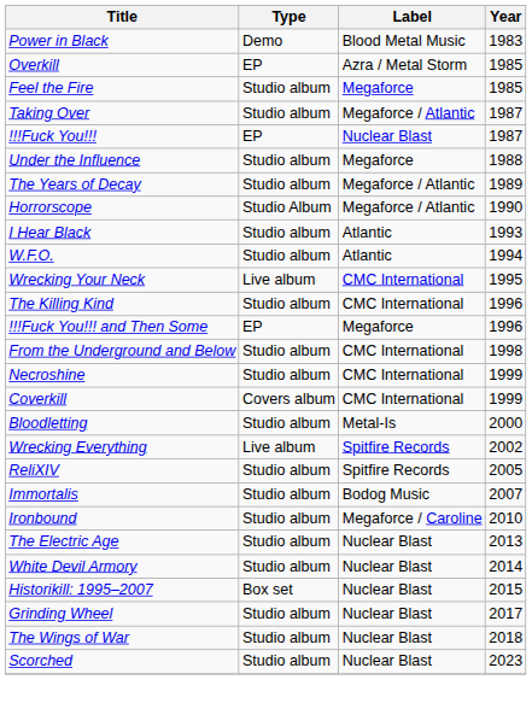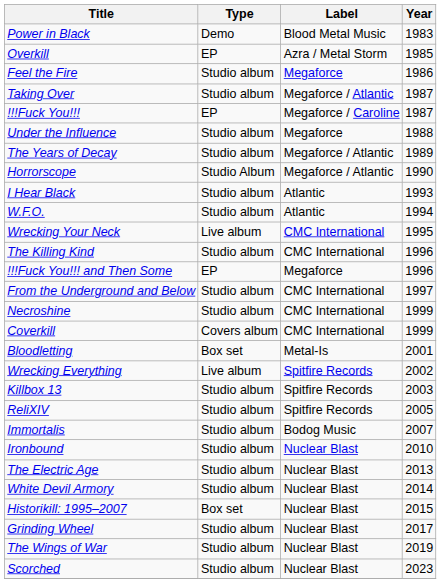 <table class="wikitable">
 <tr>
 <th>Title</th>
 <th>Type</th>
 <th>Label</th>
 <th>Year</th>
 </tr>
 <tr>
 <td><em><a href='#'>Power in Black</a></em></td>
 <td>Demo</td>
 <td>Blood Metal Music</td>
 <td>1983</td>
 </tr>
 <tr>
 <td><em><a href='#'>Overkill</a></em></td>
 <td>EP</td>
 <td>Azra / Metal Storm</td>
 <td>1985</td>
 </tr>
 <tr>
 <td><em><a href='#'>Feel the Fire</a></em></td>
 <td>Studio album</td>
 <td><a href='#'>Megaforce</a></td>
-<td>1985</td>
+<td>1986</td>
 </tr>
 <tr>
 <td><em><a href='#'>Taking Over</a></em></td>
 <td>Studio album</td>
 <td>Megaforce / <a href='#'>Atlantic</a></td>
 <td>1987</td>
 </tr>
 <tr>
 <td><em><a href='#'>!!!Fuck You!!!</a></em></td>
 <td>EP</td>
-<td><a href='#'>Nuclear Blast</a></td>
+<td>Megaforce / <a href='#'>Caroline</a></td>
 <td>1987</td>
 </tr>
 <tr>
 <td><em><a href='#'>Under the Influence</a></em></td>
 <td>Studio album</td>
 <td>Megaforce</td>
 <td>1988</td>
 </tr>
 <tr>
 <td><em><a href='#'>The Years of Decay</a></em></td>
 <td>Studio album</td>
 <td>Megaforce / Atlantic</td>
 <td>1989</td>
 </tr>
 <tr>
 <td><em><a href='#'>Horrorscope</a></em></td>
 <td>Studio Album</td>
 <td>Megaforce / Atlantic</td>
 <td>1990</td>
 </tr>
 <tr>
 <td><em><a href='#'>I Hear Black</a></em></td>
 <td>Studio album</td>
 <td>Atlantic</td>
 <td>1993</td>
 </tr>
 <tr>
 <td><em><a href='#'>W.F.O.</a></em></td>
 <td>Studio album</td>
 <td>Atlantic</td>
 <td>1994</td>
 </tr>
 <tr>
 <td><em><a href='#'>Wrecking Your Neck</a></em></td>
 <td>Live album</td>
 <td><a href='#'>CMC International</a></td>
 <td>1995</td>
 </tr>
 <tr>
 <td><em><a href='#'>The Killing Kind</a></em></td>
 <td>Studio album</td>
 <td>CMC International</td>
 <td>1996</td>
 </tr>
 <tr>
 <td><em><a href='#'>!!!Fuck You!!! and Then Some</a></em></td>
 <td>EP</td>
 <td>Megaforce</td>
 <td>1996</td>
 </tr>
 <tr>
 <td><em><a href='#'>From the Underground and Below</a></em></td>
 <td>Studio album</td>
 <td>CMC International</td>
-<td>1998</td>
+<td>1997</td>
 </tr>
 <tr>
 <td><em><a href='#'>Necroshine</a></em></td>
 <td>Studio album</td>
 <td>CMC International</td>
 <td>1999</td>
 </tr>
 <tr>
 <td><em><a href='#'>Coverkill</a></em></td>
 <td>Covers album</td>
 <td>CMC International</td>
 <td>1999</td>
 </tr>
 <tr>
 <td><em><a href='#'>Bloodletting</a></em></td>
-<td>Studio album</td>
+<td>Box set</td>
 <td>Metal-Is</td>
-<td>2000</td>
+<td>2001</td>
 </tr>
 <tr>
 <td><em><a href='#'>Wrecking Everything</a></em></td>
 <td>Live album</td>
 <td><a href='#'>Spitfire Records</a></td>
 <td>2002</td>
+</tr>
+<tr>
+<td><em><a href='#'>Killbox 13</a></em></td>
+<td>Studio album</td>
+<td>Spitfire Records</td>
+<td>2003</td>
 </tr>
 <tr>
 <td><em><a href='#'>ReliXIV</a></em></td>
 <td>Studio album</td>
 <td>Spitfire Records</td>
 <td>2005</td>
 </tr>
 <tr>
 <td><em><a href='#'>Immortalis</a></em></td>
 <td>Studio album</td>
 <td>Bodog Music</td>
 <td>2007</td>
 </tr>
 <tr>
 <td><em><a href='#'>Ironbound</a></em></td>
 <td>Studio album</td>
-<td>Megaforce / <a href='#'>Caroline</a></td>
+<td><a href='#'>Nuclear Blast</a></td>
 <td>2010</td>
 </tr>
 <tr>
 <td><em><a href='#'>The Electric Age</a></em></td>
 <td>Studio album</td>
 <td>Nuclear Blast</td>
 <td>2013</td>
 </tr>
 <tr>
 <td><em><a href='#'>White Devil Armory</a></em></td>
 <td>Studio album</td>
 <td>Nuclear Blast</td>
 <td>2014</td>
 </tr>
 <tr>
 <td><em><a href='#'>Historikill: 1995–2007</a></em></td>
 <td>Box set</td>
 <td>Nuclear Blast</td>
 <td>2015</td>
 </tr>
 <tr>
 <td><em><a href='#'>Grinding Wheel</a></em></td>
 <td>Studio album</td>
 <td>Nuclear Blast</td>
 <td>2017</td>
 </tr>
 <tr>
 <td><em><a href='#'>The Wings of War</a></em></td>
 <td>Studio album</td>
 <td>Nuclear Blast</td>
-<td>2018</td>
+<td>2019</td>
 </tr>
 <tr>
 <td><em><a href='#'>Scorched</a></em></td>
 <td>Studio album</td>
 <td>Nuclear Blast</td>
 <td>2023</td>
 </tr>
 <tr>
 </tr>
 </table>
